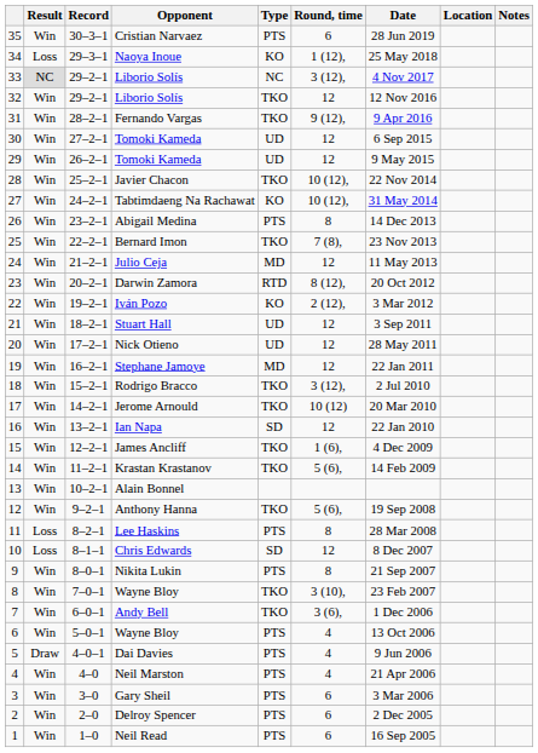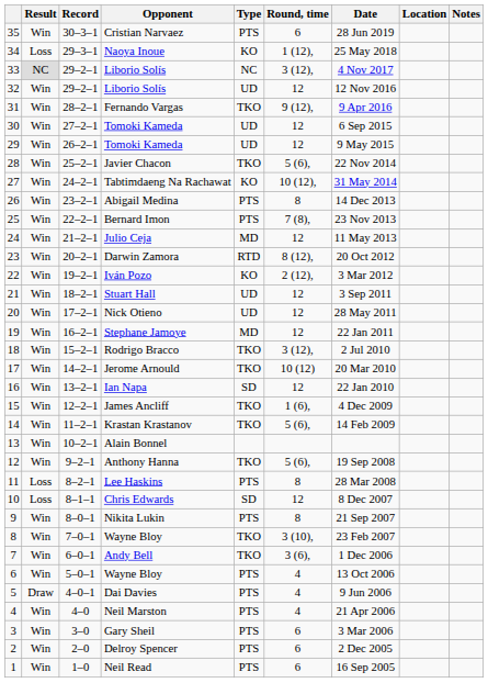 <table class="wikitable" style="text-align:center">
 <tr>
 <th></th>
 <th>Result</th>
 <th>Record</th>
 <th>Opponent</th>
 <th>Type</th>
 <th>Round, time</th>
 <th>Date</th>
 <th>Location</th>
 <th>Notes</th>
 </tr>
 <tr>
 <td>35</td>
 <td>Win</td>
 <td>30–3–1 </td>
 <td align=left>Cristian Narvaez</td>
 <td>PTS</td>
 <td>6</td>
 <td>28 Jun 2019</td>
 <td align=left></td>
 <td></td>
 </tr>
 <tr>
 <td>34</td>
 <td>Loss</td>
 <td>29–3–1 </td>
 <td align=left><a href='#'>Naoya Inoue</a></td>
 <td>KO</td>
 <td>1 (12), </td>
 <td>25 May 2018</td>
 <td align=left></td>
 <td align=left></td>
 </tr>
 <tr>
 <td>33</td>
 <td style="background:#DDD">NC</td>
 <td>29–2–1 </td>
 <td align=left><a href='#'>Liborio Solís</a></td>
 <td>NC</td>
 <td>3 (12), </td>
 <td><a href='#'>4 Nov 2017</a></td>
 <td align=left></td>
 <td align=left></td>
 </tr>
 <tr>
 <td>32</td>
 <td>Win</td>
 <td>29–2–1</td>
 <td align=left><a href='#'>Liborio Solís</a></td>
-<td>TKO</td>
+<td>UD</td>
 <td>12</td>
 <td>12 Nov 2016</td>
 <td align=left></td>
 <td align=left></td>
 </tr>
 <tr>
 <td>31</td>
 <td>Win</td>
 <td>28–2–1</td>
 <td align=left>Fernando Vargas</td>
 <td>TKO</td>
 <td>9 (12), </td>
 <td><a href='#'>9 Apr 2016</a></td>
 <td align=left></td>
 <td align=left></td>
 </tr>
 <tr>
 <td>30</td>
 <td>Win</td>
 <td>27–2–1</td>
 <td align=left><a href='#'>Tomoki Kameda</a></td>
 <td>UD</td>
 <td>12</td>
 <td>6 Sep 2015</td>
 <td align=left></td>
 <td align=left></td>
 </tr>
 <tr>
 <td>29</td>
 <td>Win</td>
 <td>26–2–1</td>
 <td align=left><a href='#'>Tomoki Kameda</a></td>
 <td>UD</td>
 <td>12</td>
 <td>9 May 2015</td>
 <td align=left></td>
 <td align=left></td>
 </tr>
 <tr>
 <td>28</td>
 <td>Win</td>
 <td>25–2–1</td>
 <td align=left>Javier Chacon</td>
 <td>TKO</td>
-<td>10 (12), </td>
+<td>5 (6), </td>
 <td>22 Nov 2014</td>
 <td align=left></td>
 <td align=left></td>
 </tr>
 <tr>
 <td>27</td>
 <td>Win</td>
 <td>24–2–1</td>
 <td align=left>Tabtimdaeng Na Rachawat</td>
 <td>KO</td>
 <td>10 (12), </td>
 <td><a href='#'>31 May 2014</a></td>
 <td align=left></td>
 <td align=left></td>
 </tr>
 <tr>
 <td>26</td>
 <td>Win</td>
 <td>23–2–1</td>
 <td align=left>Abigail Medina</td>
 <td>PTS</td>
 <td>8</td>
 <td>14 Dec 2013</td>
 <td align=left></td>
 <td align=left></td>
 </tr>
 <tr>
 <td>25</td>
 <td>Win</td>
 <td>22–2–1</td>
 <td align=left>Bernard Imon</td>
-<td>TKO</td>
+<td>PTS</td>
 <td>7 (8), </td>
 <td>23 Nov 2013</td>
 <td align=left></td>
 <td align=left></td>
 </tr>
 <tr>
 <td>24</td>
 <td>Win</td>
 <td>21–2–1</td>
 <td align=left><a href='#'>Julio Ceja</a></td>
 <td>MD</td>
 <td>12</td>
 <td>11 May 2013</td>
 <td align=left></td>
 <td align=left></td>
 </tr>
 <tr>
 <td>23</td>
 <td>Win</td>
 <td>20–2–1</td>
 <td align=left>Darwin Zamora</td>
 <td>RTD</td>
 <td>8 (12), </td>
 <td>20 Oct 2012</td>
 <td align=left></td>
 <td></td>
 </tr>
 <tr>
 <td>22</td>
 <td>Win</td>
 <td>19–2–1</td>
 <td align=left><a href='#'>Iván Pozo</a></td>
 <td>KO</td>
 <td>2 (12), </td>
 <td>3 Mar 2012</td>
 <td align=left></td>
 <td align=left></td>
 </tr>
 <tr>
 <td>21</td>
 <td>Win</td>
 <td>18–2–1</td>
 <td align=left><a href='#'>Stuart Hall</a></td>
 <td>UD</td>
 <td>12</td>
 <td>3 Sep 2011</td>
 <td align=left></td>
 <td align=left></td>
 </tr>
 <tr>
 <td>20</td>
 <td>Win</td>
 <td>17–2–1</td>
 <td align=left>Nick Otieno</td>
 <td>UD</td>
 <td>12</td>
 <td>28 May 2011</td>
 <td align=left></td>
 <td align=left></td>
 </tr>
 <tr>
 <td>19</td>
 <td>Win</td>
 <td>16–2–1</td>
 <td align=left><a href='#'>Stephane Jamoye</a></td>
 <td>MD</td>
 <td>12</td>
 <td>22 Jan 2011</td>
 <td align=left></td>
 <td align=left></td>
 </tr>
 <tr>
 <td>18</td>
 <td>Win</td>
 <td>15–2–1</td>
 <td align=left>Rodrigo Bracco</td>
 <td>TKO</td>
 <td>3 (12), </td>
 <td>2 Jul 2010</td>
 <td align=left></td>
 <td align=left></td>
 </tr>
 <tr>
 <td>17</td>
 <td>Win</td>
 <td>14–2–1</td>
 <td align=left>Jerome Arnould</td>
 <td>TKO</td>
 <td>10 (12)</td>
 <td>20 Mar 2010</td>
 <td align=left></td>
 <td align=left></td>
 </tr>
 <tr>
 <td>16</td>
 <td>Win</td>
 <td>13–2–1</td>
 <td align=left><a href='#'>Ian Napa</a></td>
 <td>SD</td>
 <td>12</td>
 <td>22 Jan 2010</td>
 <td align=left></td>
 <td align=left></td>
 </tr>
 <tr>
 <td>15</td>
 <td>Win</td>
 <td>12–2–1</td>
 <td align=left>James Ancliff</td>
 <td>TKO</td>
 <td>1 (6), </td>
 <td>4 Dec 2009</td>
 <td align=left></td>
 <td align=left></td>
 </tr>
 <tr>
 <td>14</td>
 <td>Win</td>
 <td>11–2–1</td>
 <td align=left>Krastan Krastanov</td>
 <td>TKO</td>
 <td>5 (6), </td>
 <td>14 Feb 2009</td>
 <td align=left></td>
 <td align=left></td>
 </tr>
 <tr>
 <td>13</td>
 <td>Win</td>
 <td>10–2–1</td>
 <td align=left>Alain Bonnel</td>
 <td></td>
 <td></td>
 <td></td>
 <td align=left></td>
 <td align=left></td>
 </tr>
 <tr>
 <td>12</td>
 <td>Win</td>
 <td>9–2–1</td>
 <td align=left>Anthony Hanna</td>
 <td>TKO</td>
 <td>5 (6), </td>
 <td>19 Sep 2008</td>
 <td align=left></td>
 <td align=left></td>
 </tr>
 <tr>
 <td>11</td>
 <td>Loss</td>
 <td>8–2–1</td>
 <td align=left><a href='#'>Lee Haskins</a></td>
 <td>PTS</td>
 <td>8</td>
 <td>28 Mar 2008</td>
 <td align=left></td>
 <td align=left></td>
 </tr>
 <tr>
 <td>10</td>
 <td>Loss</td>
 <td>8–1–1</td>
 <td align=left><a href='#'>Chris Edwards</a></td>
 <td>SD</td>
 <td>12</td>
 <td>8 Dec 2007</td>
 <td align=left></td>
 <td align=left></td>
 </tr>
 <tr>
 <td>9</td>
 <td>Win</td>
 <td>8–0–1</td>
 <td align=left>Nikita Lukin</td>
 <td>PTS</td>
 <td>8</td>
 <td>21 Sep 2007</td>
 <td align=left></td>
 <td align=left></td>
 </tr>
 <tr>
 <td>8</td>
 <td>Win</td>
 <td>7–0–1</td>
 <td align=left>Wayne Bloy</td>
 <td>TKO</td>
 <td>3 (10), </td>
 <td>23 Feb 2007</td>
 <td align=left></td>
 <td align=left></td>
 </tr>
 <tr>
 <td>7</td>
 <td>Win</td>
 <td>6–0–1</td>
 <td align=left><a href='#'>Andy Bell</a></td>
 <td>TKO</td>
 <td>3 (6), </td>
 <td>1 Dec 2006</td>
 <td align=left></td>
 <td align=left></td>
 </tr>
 <tr>
 <td>6</td>
 <td>Win</td>
 <td>5–0–1</td>
 <td align=left>Wayne Bloy</td>
 <td>PTS</td>
 <td>4</td>
 <td>13 Oct 2006</td>
 <td align=left></td>
 <td align=left></td>
 </tr>
 <tr>
 <td>5</td>
 <td>Draw</td>
 <td>4–0–1</td>
 <td align=left>Dai Davies</td>
 <td>PTS</td>
 <td>4</td>
 <td>9 Jun 2006</td>
 <td align=left></td>
 <td align=left></td>
 </tr>
 <tr>
 <td>4</td>
 <td>Win</td>
 <td>4–0</td>
 <td align=left>Neil Marston</td>
 <td>PTS</td>
 <td>4</td>
 <td>21 Apr 2006</td>
 <td align=left></td>
 <td align=left></td>
 </tr>
 <tr>
 <td>3</td>
 <td>Win</td>
 <td>3–0</td>
 <td align=left>Gary Sheil</td>
 <td>PTS</td>
 <td>6</td>
 <td>3 Mar 2006</td>
 <td align=left></td>
 <td align=left></td>
 </tr>
 <tr>
 <td>2</td>
 <td>Win</td>
 <td>2–0</td>
 <td align=left>Delroy Spencer</td>
 <td>PTS</td>
 <td>6</td>
 <td>2 Dec 2005</td>
 <td align=left></td>
 <td align=left></td>
 </tr>
 <tr>
 <td>1</td>
 <td>Win</td>
 <td>1–0</td>
 <td align=left>Neil Read</td>
 <td>PTS</td>
 <td>6</td>
 <td>16 Sep 2005</td>
 <td align=left></td>
 <td></td>
 </tr>
 </table>
